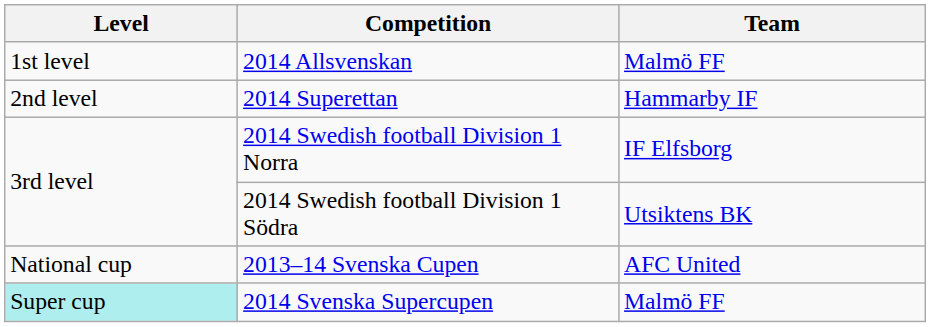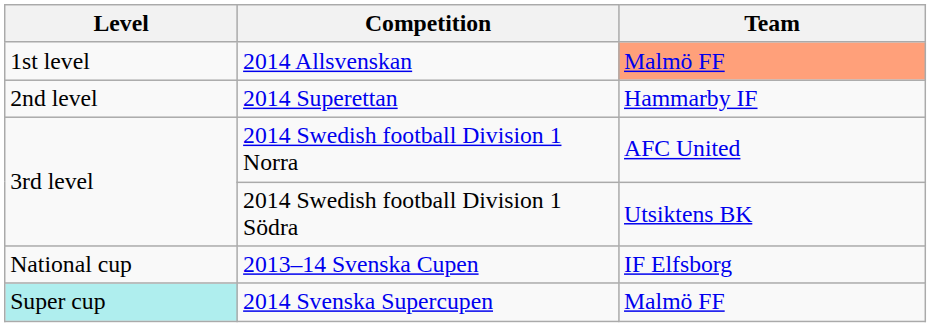 <table class="wikitable">
 <tr>
 <th style="width: 150px;">Level</th>
 <th style="width: 250px;">Competition</th>
 <th style="width: 200px;">Team</th>
 </tr>
 <tr>
 <td>1st level</td>
 <td><a href='#'>2014 Allsvenskan</a></td>
-<td><a href='#'>Malmö FF</a></td>
+<td style="background: lightsalmon;"><a href='#'>Malmö FF</a></td>
 </tr>
 <tr>
 <td>2nd level</td>
 <td><a href='#'>2014 Superettan</a></td>
 <td><a href='#'>Hammarby IF</a></td>
 </tr>
 <tr>
 <td rowspan="2">3rd level</td>
 <td><a href='#'>2014 Swedish football Division 1</a> Norra</td>
-<td><a href='#'>IF Elfsborg</a></td>
+<td><a href='#'>AFC United</a></td>
 </tr>
 <tr>
 <td>2014 Swedish football Division 1 Södra</td>
 <td><a href='#'>Utsiktens BK</a></td>
 </tr>
 <tr>
 <td>National cup</td>
 <td><a href='#'>2013–14 Svenska Cupen</a></td>
-<td><a href='#'>AFC United</a></td>
+<td><a href='#'>IF Elfsborg</a></td>
 </tr>
 <tr>
 <td style="background: paleturquoise;">Super cup</td>
 <td><a href='#'>2014 Svenska Supercupen</a></td>
 <td><a href='#'>Malmö FF</a></td>
 </tr>
 </table>
